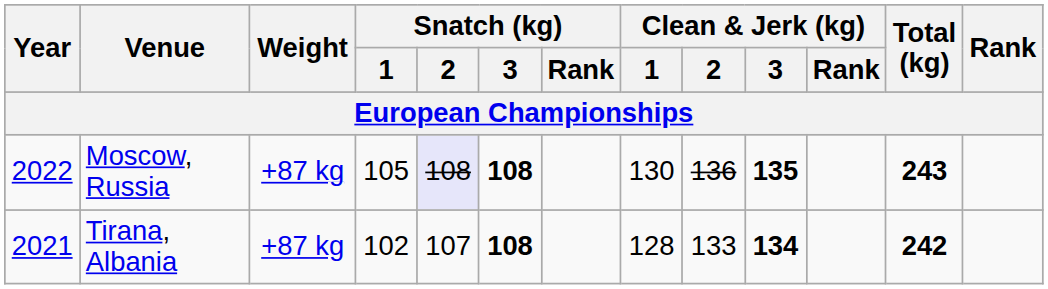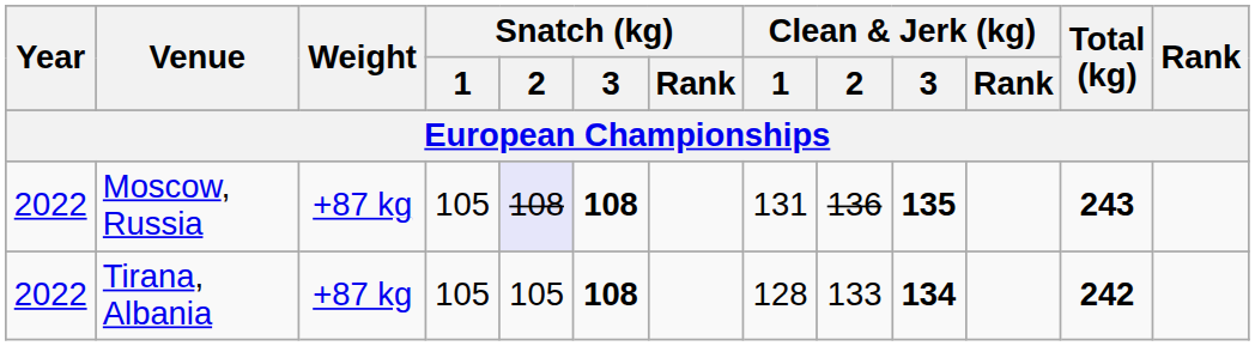 <table class = "wikitable" style="text-align:center;">
 <tr>
 <th rowspan=2 width=40>Year</th>
 <th rowspan=2 width=250>Venue</th>
 <th rowspan=2 width=60>Weight</th>
 <th colspan=4>Snatch (kg)</th>
 <th colspan=4>Clean & Jerk (kg)</th>
 <th rowspan=2 width=40>Total<br>(kg)</th>
 <th rowspan=2 width=40>Rank</th>
 </tr>
 <tr>
 <th width=40>1</th>
 <th width=40>2</th>
 <th width=40>3</th>
 <th width=40>Rank</th>
 <th width=40>1</th>
 <th width=40>2</th>
 <th width=40>3</th>
 <th width=40>Rank</th>
 </tr>
 <tr>
 <th colspan=13><a href='#'>European Championships</a></th>
 </tr>
 <tr>
 <td><a href='#'>2022</a></td>
 <td align=left> <a href='#'>Moscow</a>, <a href='#'>Russia</a></td>
 <td><a href='#'>+87 kg</a></td>
 <td>105</td>
 <td style="background: lavender;"><s>108</s></td>
 <td><strong>108</strong></td>
 <td></td>
-<td>130</td>
+<td>131</td>
 <td><s>136</s></td>
 <td><strong>135</strong></td>
 <td></td>
 <td><strong>243</strong></td>
 <td></td>
 </tr>
 <tr>
-<td><a href='#'>2021</a></td>
+<td><a href='#'>2022</a></td>
 <td align=left> <a href='#'>Tirana</a>, <a href='#'>Albania</a></td>
 <td><a href='#'>+87 kg</a></td>
-<td>102</td>
-<td>107</td>
+<td>105</td>
+<td>105</td>
 <td><strong>108</strong></td>
 <td></td>
 <td>128</td>
 <td>133</td>
 <td><strong>134</strong></td>
 <td></td>
 <td><strong>242</strong></td>
 <td></td>
 </tr>
 </table>
